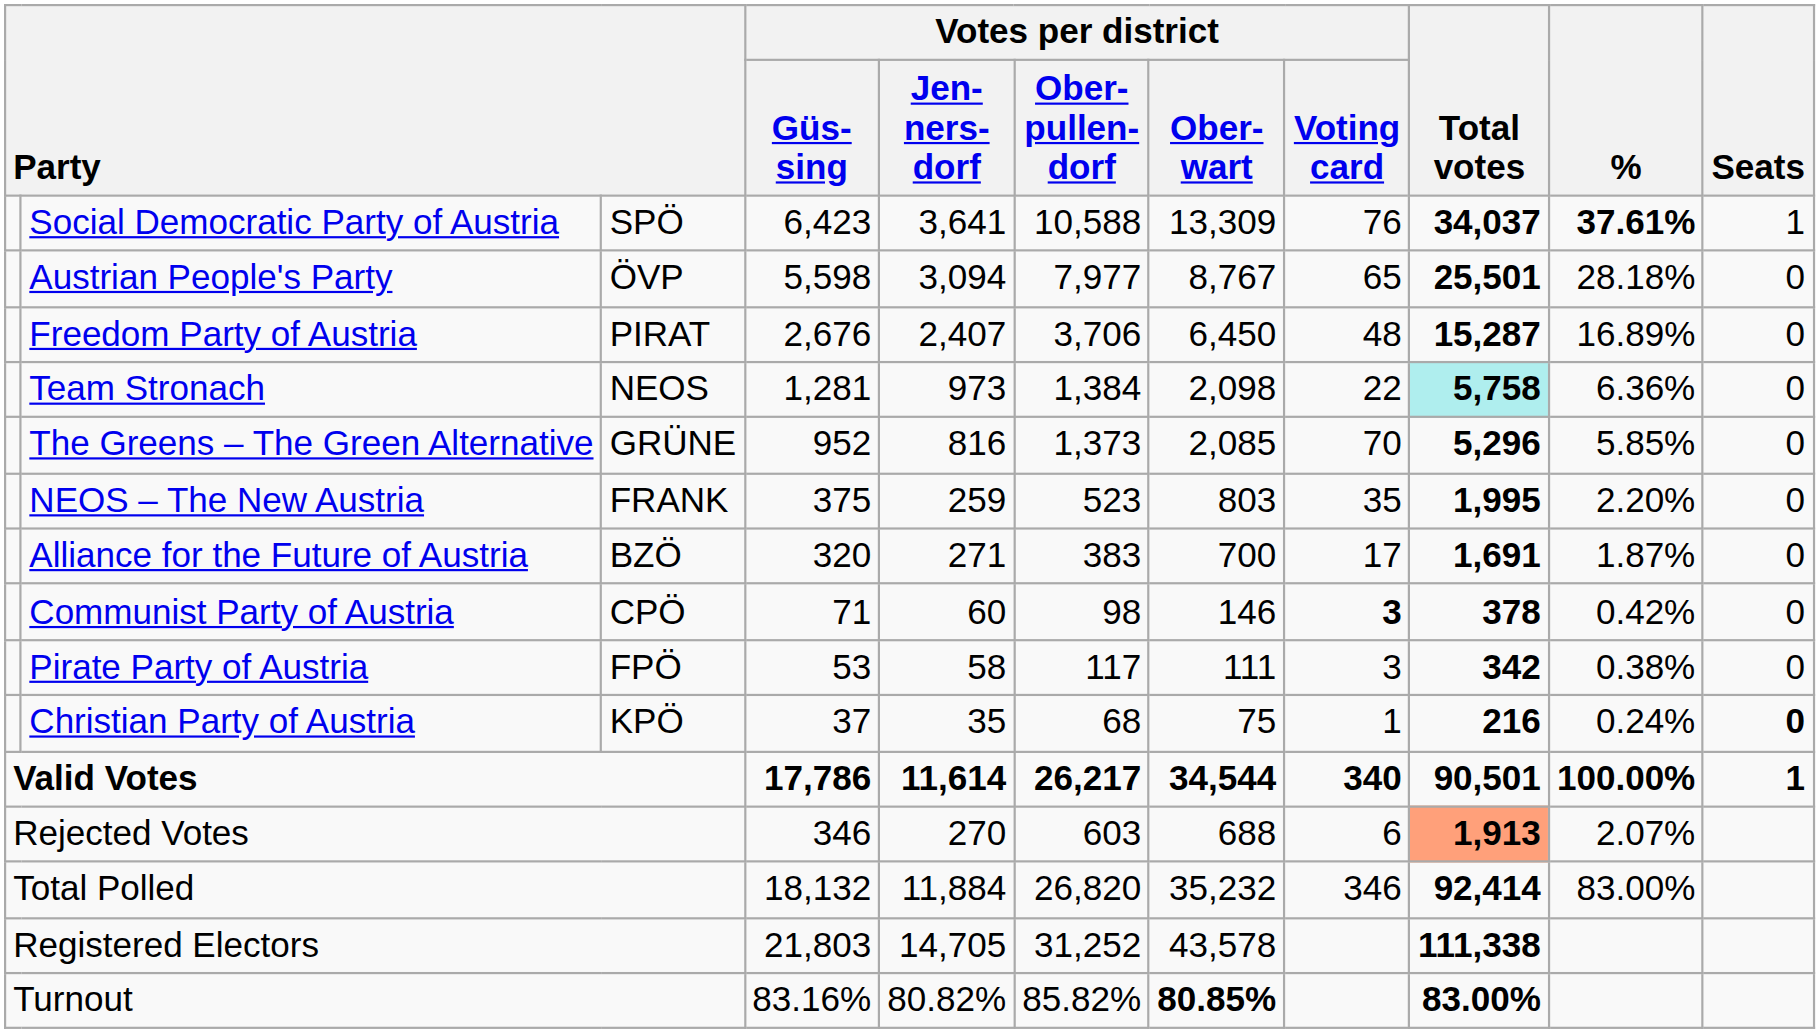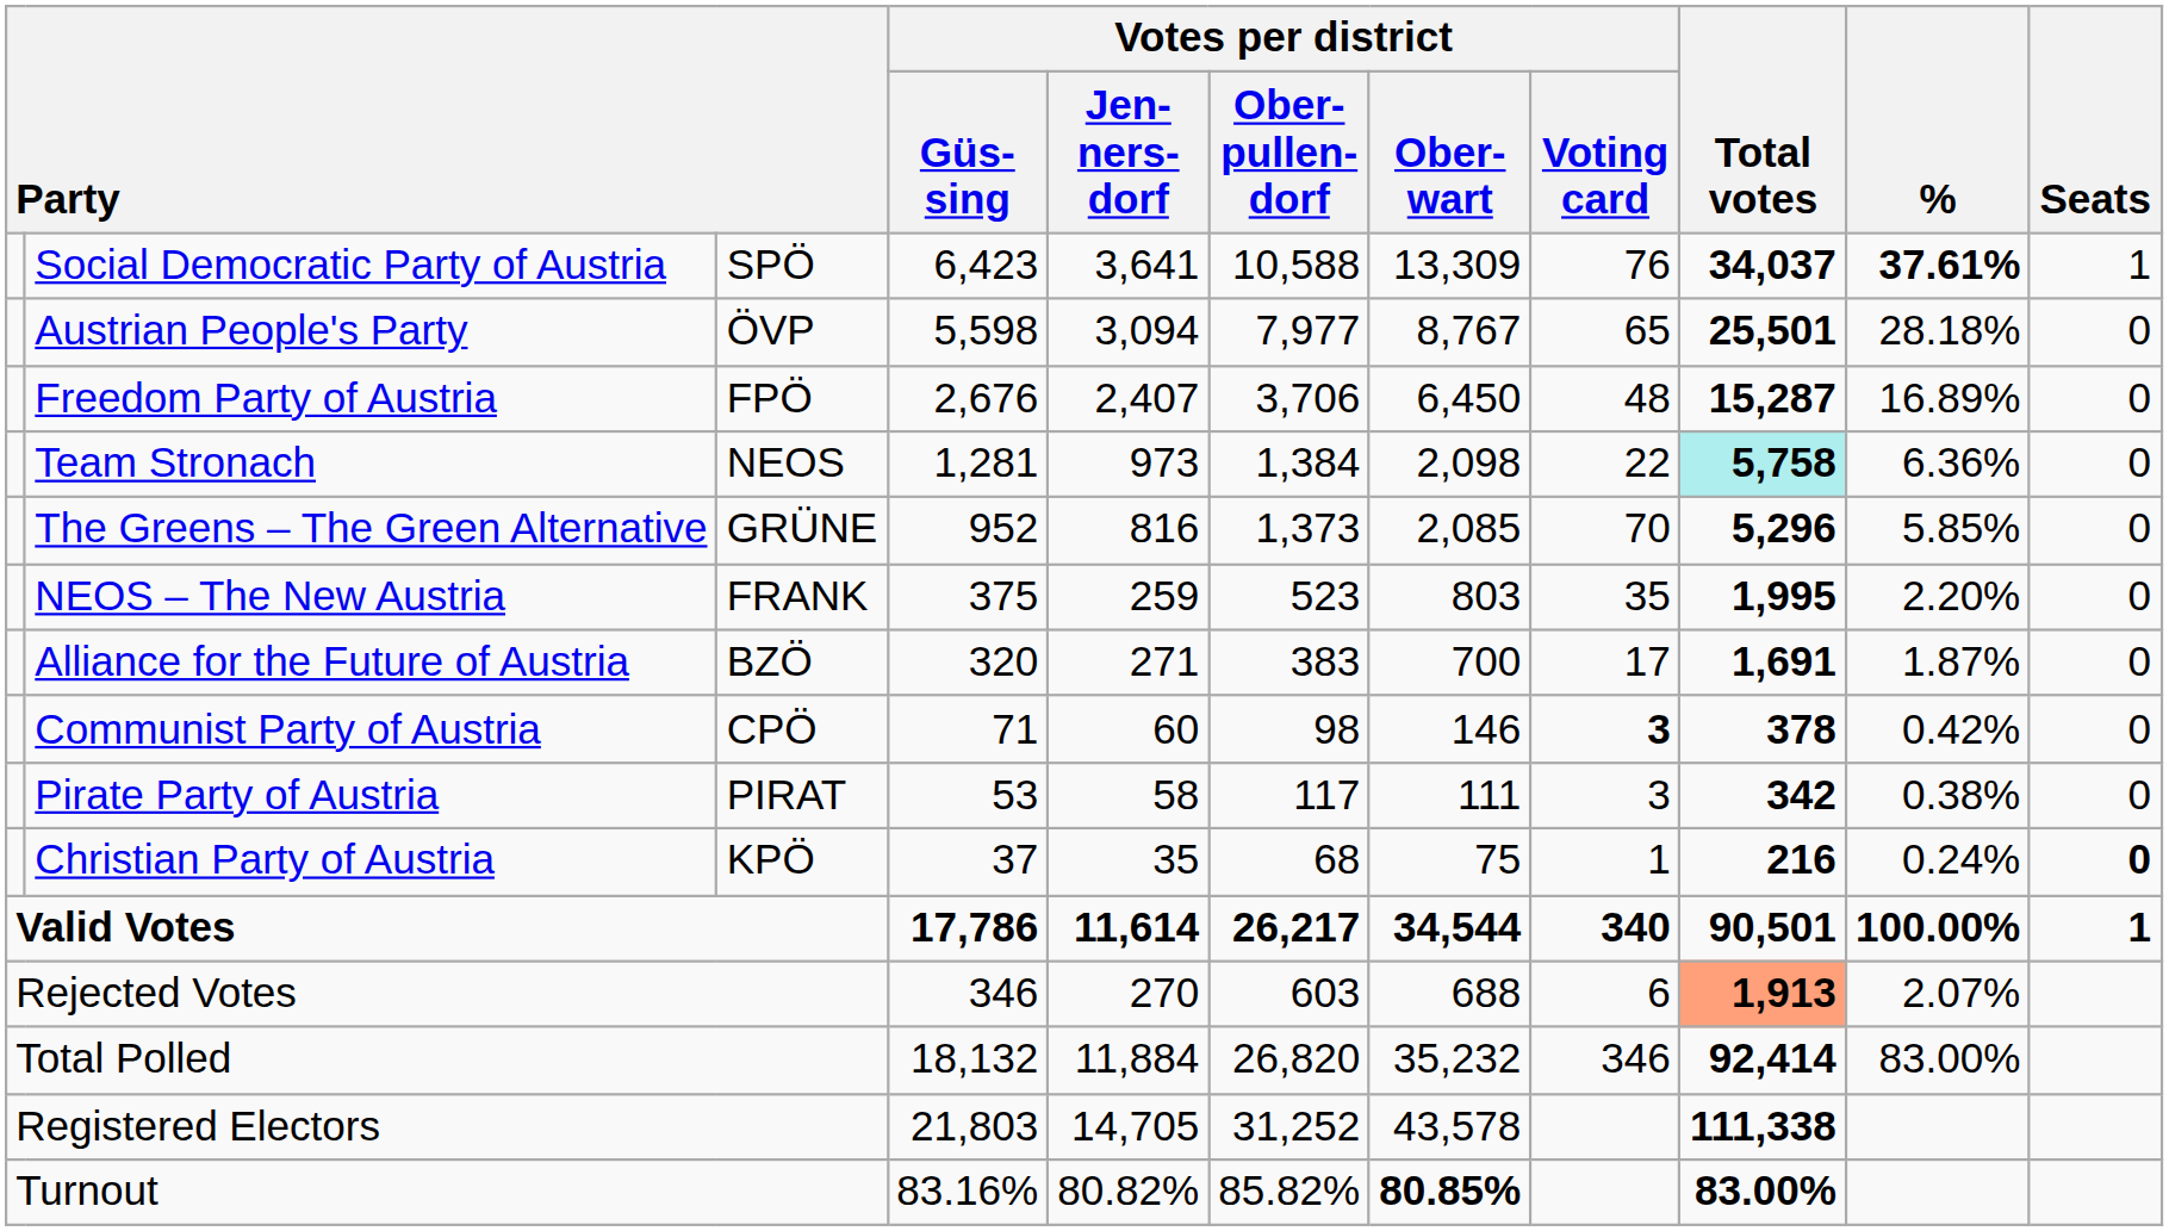 <table class="wikitable" border="1" style="text-align:right;">
 <tr>
 <th style="text-align:left;" valign=bottom rowspan=2 colspan=3>Party</th>
 <th colspan=5>Votes per district</th>
 <th align=center valign=bottom rowspan=2 width="50">Total<br>votes</th>
 <th align=center valign=bottom rowspan=2 width="50">%</th>
 <th align=center valign=bottom rowspan=2>Seats</th>
 </tr>
 <tr>
 <th align=center valign=bottom width="50"><a href='#'>Güs-<br>sing</a></th>
 <th align=center valign=bottom width="50"><a href='#'>Jen-<br>ners-<br>dorf</a></th>
 <th align=center valign=bottom width="50"><a href='#'>Ober-<br>pullen-<br>dorf</a></th>
 <th align=center valign=bottom width="50"><a href='#'>Ober-<br>wart</a></th>
 <th align=center valign=bottom width="50"><a href='#'>Voting<br>card</a></th>
 </tr>
 <tr>
 <td></td>
 <td align=left><a href='#'>Social Democratic Party of Austria</a></td>
 <td align=left>SPÖ</td>
 <td>6,423</td>
 <td>3,641</td>
 <td>10,588</td>
 <td>13,309</td>
 <td>76</td>
 <td><strong>34,037</strong></td>
 <td><strong>37.61%</strong></td>
 <td>1</td>
 </tr>
 <tr>
 <td></td>
 <td align=left><a href='#'>Austrian People's Party</a></td>
 <td align=left>ÖVP</td>
 <td>5,598</td>
 <td>3,094</td>
 <td>7,977</td>
 <td>8,767</td>
 <td>65</td>
 <td><strong>25,501</strong></td>
 <td>28.18%</td>
 <td>0</td>
 </tr>
 <tr>
 <td></td>
 <td align=left><a href='#'>Freedom Party of Austria</a></td>
-<td align=left>PIRAT</td>
+<td align=left>FPÖ</td>
 <td>2,676</td>
 <td>2,407</td>
 <td>3,706</td>
 <td>6,450</td>
 <td>48</td>
 <td><strong>15,287</strong></td>
 <td>16.89%</td>
 <td>0</td>
 </tr>
 <tr>
 <td></td>
 <td align=left><a href='#'>Team Stronach</a></td>
 <td align=left>NEOS</td>
 <td>1,281</td>
 <td>973</td>
 <td>1,384</td>
 <td>2,098</td>
 <td>22</td>
 <td style="background: paleturquoise;"><strong>5,758</strong></td>
 <td>6.36%</td>
 <td>0</td>
 </tr>
 <tr>
 <td></td>
 <td align=left style="white-space: nowrap;"><a href='#'>The Greens – The Green Alternative</a></td>
 <td align=left>GRÜNE</td>
 <td>952</td>
 <td>816</td>
 <td>1,373</td>
 <td>2,085</td>
 <td>70</td>
 <td><strong>5,296</strong></td>
 <td>5.85%</td>
 <td>0</td>
 </tr>
 <tr>
 <td></td>
 <td align=left><a href='#'>NEOS – The New Austria</a></td>
 <td align=left>FRANK</td>
 <td>375</td>
 <td>259</td>
 <td>523</td>
 <td>803</td>
 <td>35</td>
 <td><strong>1,995</strong></td>
 <td>2.20%</td>
 <td>0</td>
 </tr>
 <tr>
 <td></td>
 <td align=left><a href='#'>Alliance for the Future of Austria</a></td>
 <td align=left>BZÖ</td>
 <td>320</td>
 <td>271</td>
 <td>383</td>
 <td>700</td>
 <td>17</td>
 <td><strong>1,691</strong></td>
 <td>1.87%</td>
 <td>0</td>
 </tr>
 <tr>
 <td></td>
 <td align=left><a href='#'>Communist Party of Austria</a></td>
 <td align=left>CPÖ</td>
 <td>71</td>
 <td>60</td>
 <td>98</td>
 <td>146</td>
 <td><strong>3</strong></td>
 <td><strong>378</strong></td>
 <td>0.42%</td>
 <td>0</td>
 </tr>
 <tr>
 <td></td>
 <td align=left><a href='#'>Pirate Party of Austria</a></td>
-<td align=left>FPÖ</td>
+<td align=left>PIRAT</td>
 <td>53</td>
 <td>58</td>
 <td>117</td>
 <td>111</td>
 <td>3</td>
 <td><strong>342</strong></td>
 <td>0.38%</td>
 <td>0</td>
 </tr>
 <tr>
 <td></td>
 <td align=left><a href='#'>Christian Party of Austria</a></td>
 <td align=left>KPÖ</td>
 <td>37</td>
 <td>35</td>
 <td>68</td>
 <td>75</td>
 <td>1</td>
 <td><strong>216</strong></td>
 <td>0.24%</td>
 <td><strong>0</strong></td>
 </tr>
 <tr style="font-weight:bold">
 <td align=left colspan=3>Valid Votes</td>
 <td>17,786</td>
 <td>11,614</td>
 <td>26,217</td>
 <td>34,544</td>
 <td>340</td>
 <td>90,501</td>
 <td>100.00%</td>
 <td>1</td>
 </tr>
 <tr>
 <td align=left colspan=3>Rejected Votes</td>
 <td>346</td>
 <td>270</td>
 <td>603</td>
 <td>688</td>
 <td>6</td>
 <td style="background: lightsalmon;"><strong>1,913</strong></td>
 <td>2.07%</td>
 <td></td>
 </tr>
 <tr>
 <td align=left colspan=3>Total Polled</td>
 <td>18,132</td>
 <td>11,884</td>
 <td>26,820</td>
 <td>35,232</td>
 <td>346</td>
 <td><strong>92,414</strong></td>
 <td>83.00%</td>
 <td></td>
 </tr>
 <tr>
 <td align=left colspan=3>Registered Electors</td>
 <td>21,803</td>
 <td>14,705</td>
 <td>31,252</td>
 <td>43,578</td>
 <td></td>
 <td><strong>111,338</strong></td>
 <td></td>
 <td></td>
 </tr>
 <tr>
 <td align=left colspan=3>Turnout</td>
 <td>83.16%</td>
 <td>80.82%</td>
 <td>85.82%</td>
 <td><strong>80.85%</strong></td>
 <td></td>
 <td><strong>83.00%</strong></td>
 <td></td>
 <td></td>
 </tr>
 </table>
